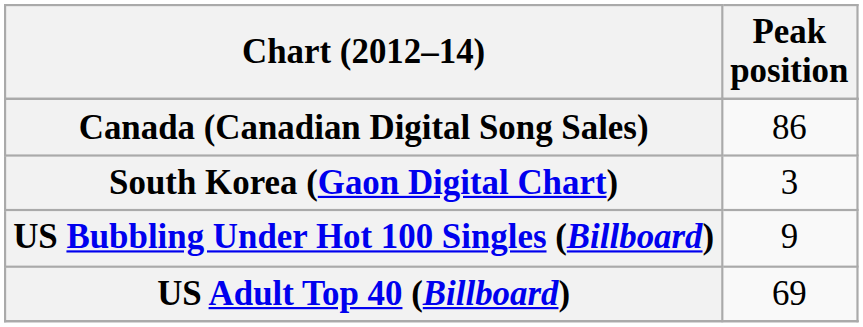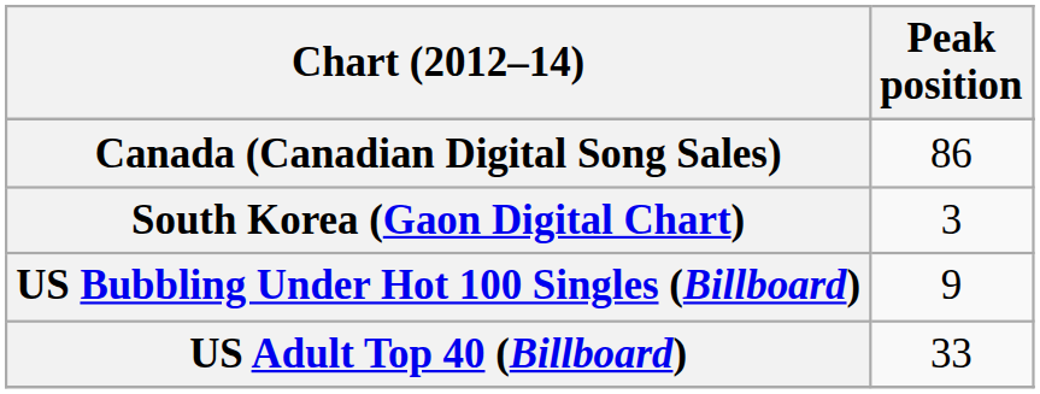 <table class="wikitable sortable plainrowheaders">
 <tr>
 <th>Chart (2012–14)</th>
 <th>Peak<br>position</th>
 </tr>
 <tr>
 </tr>
 <tr>
 </tr>
 <tr>
 </tr>
 <tr>
 <th scope="row">Canada (Canadian Digital Song Sales)</th>
 <td style="text-align:center;">86</td>
 </tr>
 <tr>
 <th scope="row">South Korea (<a href='#'>Gaon Digital Chart</a>)</th>
 <td style="text-align:center;">3</td>
 </tr>
 <tr>
 <th scope="row">US <a href='#'>Bubbling Under Hot 100 Singles</a> (<em><a href='#'>Billboard</a></em>)</th>
 <td style="text-align:center;">9</td>
 </tr>
 <tr>
 <th scope="row">US <a href='#'>Adult Top 40</a> (<em><a href='#'>Billboard</a></em>)</th>
-<td style="text-align:center;">69</td>
+<td style="text-align:center;">33</td>
 </tr>
 <tr>
 </tr>
 </table>
